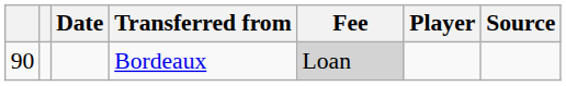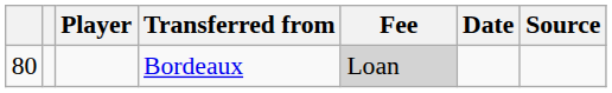 <table class="wikitable plainrowheaders sortable">
 <tr>
 <th></th>
 <th></th>
-<th scope=col>Date</th>
+<th scope=col>Player</th>
 <th>Transferred from</th>
 <th !scope=col; style="width: 65px;">Fee</th>
-<th scope=col>Player</th>
+<th scope=col>Date</th>
 <th scope=col>Source</th>
 </tr>
 <tr>
-<td align=center>90</td>
+<td align=center>80</td>
 <td align=center></td>
 <td></td>
 <td> <a href='#'>Bordeaux</a></td>
 <td style="background: lightgrey;">Loan</td>
 <td></td>
 <td></td>
 </tr>
 </table>
